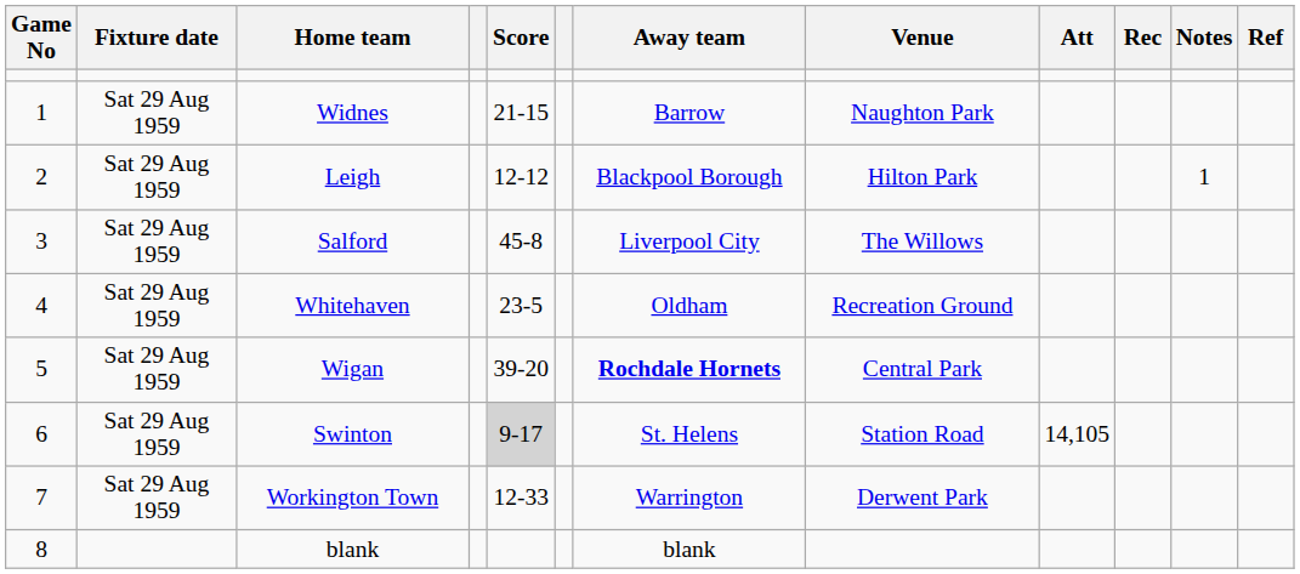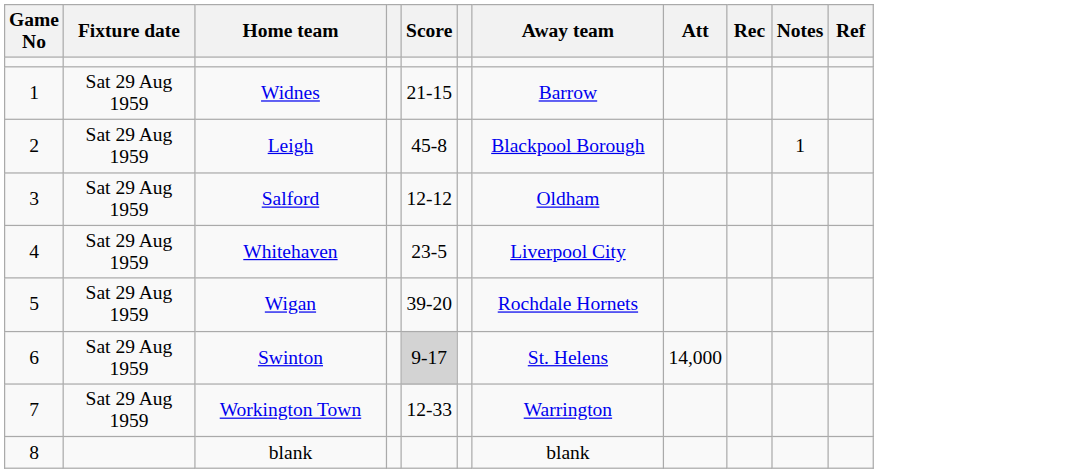 <table class="wikitable" style="text-align:center;">
 <tr>
 <th width=20 abbr="No">Game No</th>
 <th width=100 abbr="Date">Fixture date</th>
 <th width=150 abbr="Home team">Home team</th>
 <th width=5 abbr="space"></th>
 <th width=20 abbr="Score">Score</th>
 <th width=5 abbr="space"></th>
 <th width=150 abbr="Away team">Away team</th>
-<th width=150 abbr="Venue">Venue</th>
 <th width=30 abbr="Att">Att</th>
 <th width=30 abbr="Rec">Rec</th>
 <th width=20 abbr="Notes">Notes</th>
 <th width=30 abbr="Ref">Ref</th>
 </tr>
 <tr>
-<td></td>
 <td></td>
 <td></td>
 <td></td>
 <td></td>
 <td></td>
 <td></td>
 <td></td>
 <td></td>
 <td></td>
 <td></td>
 <td></td>
 </tr>
 <tr>
 <td>1</td>
 <td>Sat 29 Aug 1959</td>
 <td><a href='#'>Widnes</a></td>
 <td></td>
 <td>21-15</td>
 <td></td>
 <td><a href='#'>Barrow</a></td>
-<td><a href='#'>Naughton Park</a></td>
 <td></td>
 <td></td>
 <td></td>
 <td></td>
 </tr>
 <tr>
 <td>2</td>
 <td>Sat 29 Aug 1959</td>
 <td><a href='#'>Leigh</a></td>
 <td></td>
-<td>12-12</td>
+<td>45-8</td>
 <td></td>
 <td><a href='#'>Blackpool Borough</a></td>
-<td><a href='#'>Hilton Park</a></td>
 <td></td>
 <td></td>
 <td>1</td>
 <td></td>
 </tr>
 <tr>
 <td>3</td>
 <td>Sat 29 Aug 1959</td>
 <td><a href='#'>Salford</a></td>
 <td></td>
-<td>45-8</td>
+<td>12-12</td>
 <td></td>
-<td><a href='#'>Liverpool City</a></td>
-<td><a href='#'>The Willows</a></td>
+<td><a href='#'>Oldham</a></td>
 <td></td>
 <td></td>
 <td></td>
 <td></td>
 </tr>
 <tr>
 <td>4</td>
 <td>Sat 29 Aug 1959</td>
 <td><a href='#'>Whitehaven</a></td>
 <td></td>
 <td>23-5</td>
 <td></td>
-<td><a href='#'>Oldham</a></td>
-<td><a href='#'>Recreation Ground</a></td>
+<td><a href='#'>Liverpool City</a></td>
 <td></td>
 <td></td>
 <td></td>
 <td></td>
 </tr>
 <tr>
 <td>5</td>
 <td>Sat 29 Aug 1959</td>
 <td><a href='#'>Wigan</a></td>
 <td></td>
 <td>39-20</td>
 <td></td>
-<td><strong><a href='#'>Rochdale Hornets</a></strong></td>
-<td><a href='#'>Central Park</a></td>
+<td><a href='#'>Rochdale Hornets</a></td>
 <td></td>
 <td></td>
 <td></td>
 <td></td>
 </tr>
 <tr>
 <td>6</td>
 <td>Sat 29 Aug 1959</td>
 <td><a href='#'>Swinton</a></td>
 <td></td>
 <td style="background: lightgrey;">9-17</td>
 <td></td>
 <td><a href='#'>St. Helens</a></td>
-<td><a href='#'>Station Road</a></td>
-<td>14,105</td>
+<td>14,000</td>
 <td></td>
 <td></td>
 <td></td>
 </tr>
 <tr>
 <td>7</td>
 <td>Sat 29 Aug 1959</td>
 <td><a href='#'>Workington Town</a></td>
 <td></td>
 <td>12-33</td>
 <td></td>
 <td><a href='#'>Warrington</a></td>
-<td><a href='#'>Derwent Park</a></td>
 <td></td>
 <td></td>
 <td></td>
 <td></td>
 </tr>
 <tr>
 <td>8</td>
 <td></td>
 <td>blank</td>
 <td></td>
 <td></td>
 <td></td>
 <td>blank</td>
 <td></td>
 <td></td>
 <td></td>
 <td></td>
-<td></td>
 </tr>
 </table>
